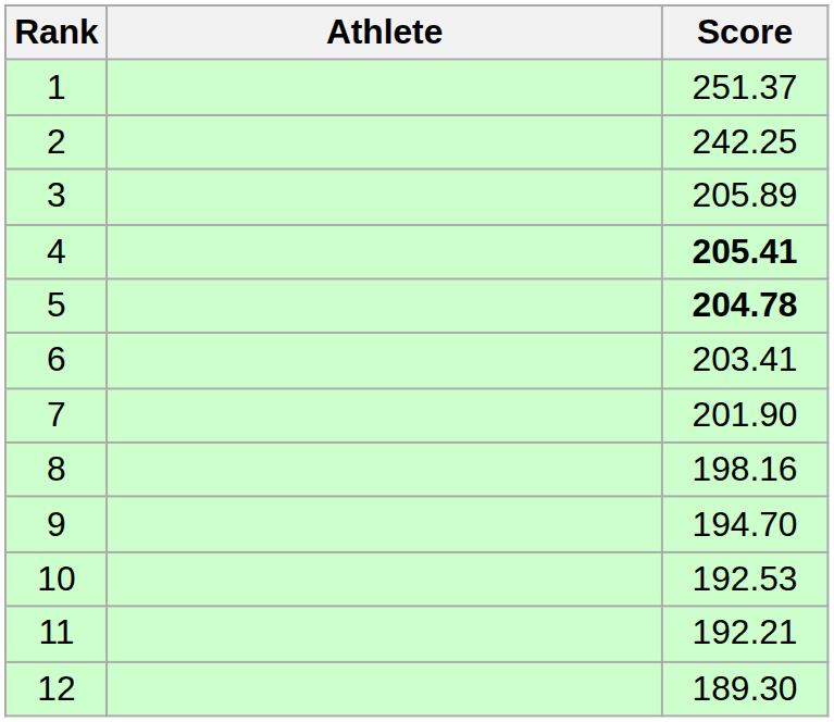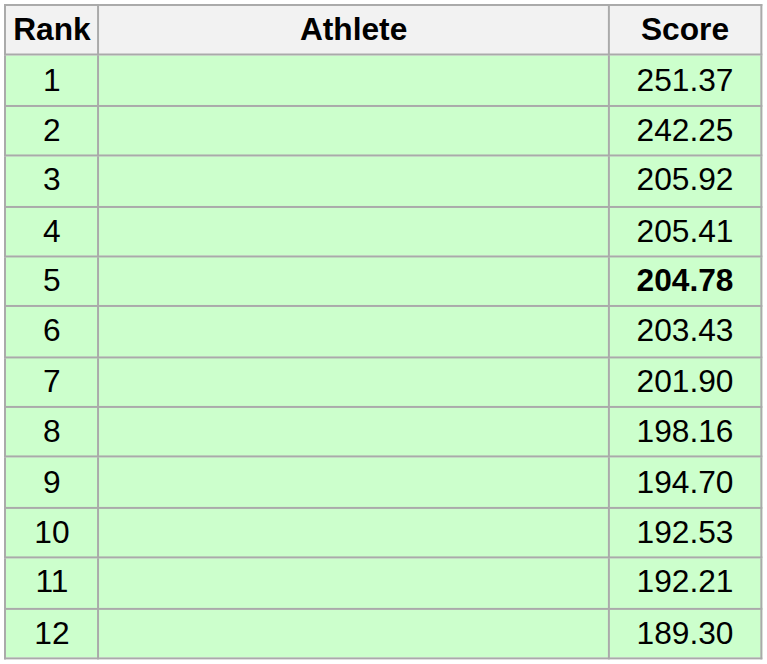 <table class=wikitable style="text-align:center">
 <tr>
 <th width=40>Rank</th>
 <th width=250>Athlete</th>
 <th width=70>Score</th>
 </tr>
 <tr bgcolor="ccffcc">
 <td>1</td>
 <td align=left></td>
 <td>251.37</td>
 </tr>
 <tr bgcolor="ccffcc">
 <td>2</td>
 <td align=left></td>
 <td>242.25</td>
 </tr>
 <tr bgcolor="ccffcc">
 <td>3</td>
 <td align=left></td>
-<td>205.89</td>
+<td>205.92</td>
 </tr>
 <tr bgcolor="ccffcc">
 <td>4</td>
 <td align=left></td>
-<td><strong>205.41</strong></td>
+<td>205.41</td>
 </tr>
 <tr bgcolor="ccffcc">
 <td>5</td>
 <td align=left></td>
 <td><strong>204.78</strong></td>
 </tr>
 <tr bgcolor="ccffcc">
 <td>6</td>
 <td align=left></td>
-<td>203.41</td>
+<td>203.43</td>
 </tr>
 <tr bgcolor="ccffcc">
 <td>7</td>
 <td align=left></td>
 <td>201.90</td>
 </tr>
 <tr bgcolor="ccffcc">
 <td>8</td>
 <td align=left></td>
 <td>198.16</td>
 </tr>
 <tr bgcolor="ccffcc">
 <td>9</td>
 <td align=left></td>
 <td>194.70</td>
 </tr>
 <tr bgcolor="ccffcc">
 <td>10</td>
 <td align=left></td>
 <td>192.53</td>
 </tr>
 <tr bgcolor="ccffcc">
 <td>11</td>
 <td align=left></td>
 <td>192.21</td>
 </tr>
 <tr bgcolor="ccffcc">
 <td>12</td>
 <td align=left></td>
 <td>189.30</td>
 </tr>
 </table>
